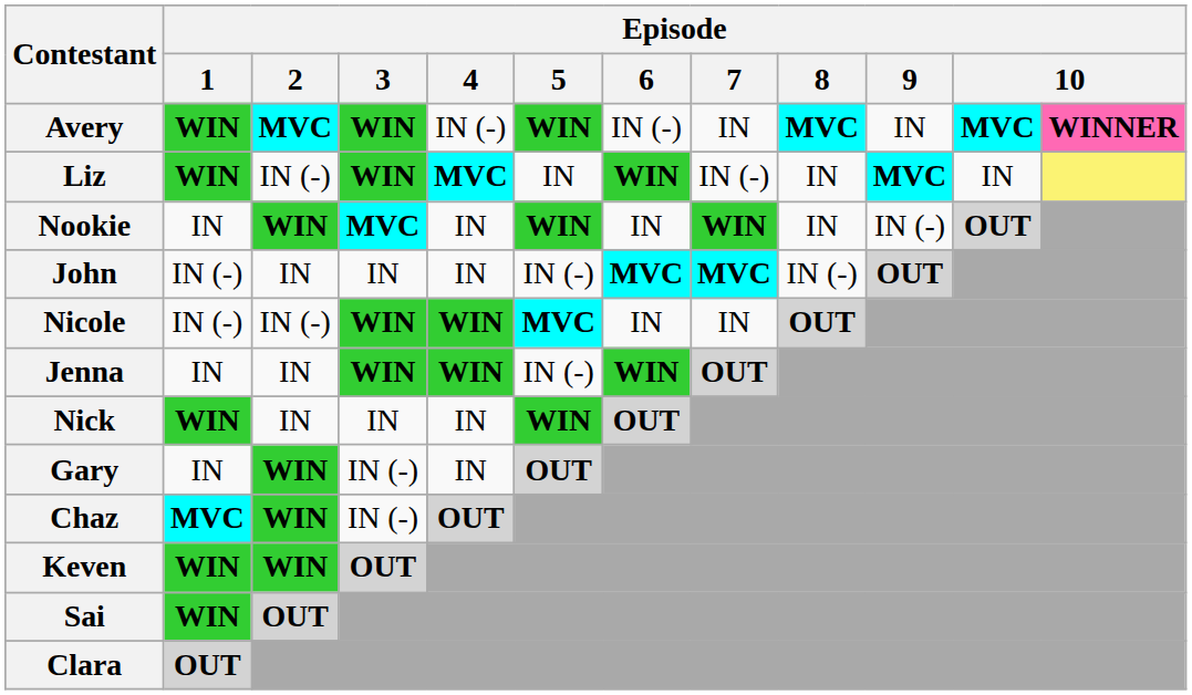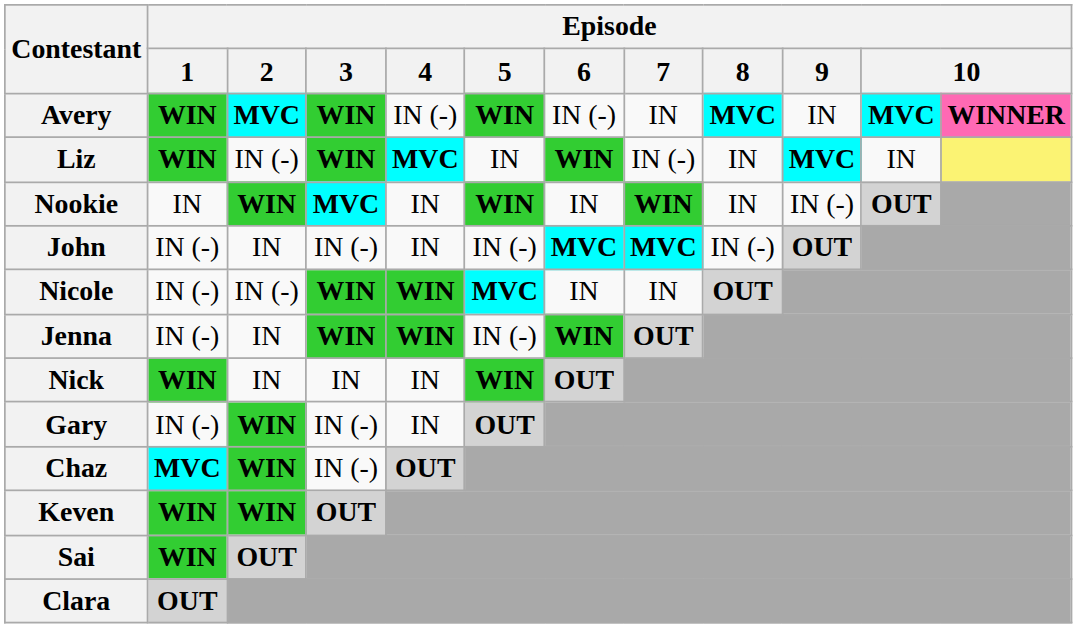 <table class="wikitable" style="text-align:center" align="center">
 <tr>
 <th rowspan="2">Contestant</th>
 <th colspan="11">Episode</th>
 </tr>
 <tr>
 <th>1</th>
 <th>2</th>
 <th>3</th>
 <th>4</th>
 <th>5</th>
 <th>6</th>
 <th>7</th>
 <th>8</th>
 <th>9</th>
 <th colspan=2>10</th>
 </tr>
 <tr>
 <th>Avery</th>
 <td style="background:limegreen;color: black;"><strong>WIN</strong></td>
 <td style="background:aqua;color: black;"><strong>MVC</strong></td>
 <td style="background:limegreen;color: black;"><strong>WIN</strong></td>
 <td>IN (-)</td>
 <td style="background:limegreen;color: black;"><strong>WIN</strong></td>
 <td>IN (-)</td>
 <td>IN</td>
 <td style="background:aqua;color: black;"><strong>MVC</strong></td>
 <td>IN</td>
 <td style="background:aqua;color: black;"><strong>MVC</strong></td>
 <td style="background:hotpink;color: black;"><strong>WINNER</strong></td>
 </tr>
 <tr>
 <th>Liz</th>
 <td style="background:limegreen;color: black;"><strong>WIN</strong></td>
 <td>IN (-)</td>
 <td style="background:limegreen;color: black;"><strong>WIN</strong></td>
 <td style="background:aqua;color: black;"><strong>MVC</strong></td>
 <td>IN</td>
 <td style="background:limegreen;color: black;"><strong>WIN</strong></td>
 <td>IN (-)</td>
 <td>IN</td>
 <td style="background:aqua;color: black;"><strong>MVC</strong></td>
 <td>IN</td>
 <td style="background:#FBF373;color: black;;"></td>
 </tr>
 <tr>
 <th>Nookie</th>
 <td>IN</td>
 <td style="background:limegreen;color: black;"><strong>WIN</strong></td>
 <td style="background:aqua;"><strong>MVC</strong></td>
 <td>IN</td>
 <td style="background:limegreen;color: black;"><strong>WIN</strong></td>
 <td>IN</td>
 <td style="background:limegreen;color: black;"><strong>WIN</strong></td>
 <td>IN</td>
 <td>IN (-)</td>
 <td style="background:lightgrey;color: black;"><strong>OUT</strong></td>
 <td colspan=1 style="background:darkgray;"></td>
 </tr>
 <tr>
 <th>John</th>
 <td>IN (-)</td>
 <td>IN</td>
-<td>IN</td>
+<td>IN (-)</td>
 <td>IN</td>
 <td>IN (-)</td>
 <td style="background:aqua;color: black;"><strong>MVC</strong></td>
 <td style="background:aqua;color: black;"><strong>MVC</strong></td>
 <td>IN (-)</td>
 <td style="background:lightgrey;color: black;"><strong>OUT</strong></td>
 <td colspan=2 style="background:darkgray;color: black;"></td>
 </tr>
 <tr>
 <th>Nicole</th>
 <td>IN (-)</td>
 <td>IN (-)</td>
 <td style="background:limegreen;color: black;"><strong>WIN</strong></td>
 <td style="background:limegreen;color: black;"><strong>WIN</strong></td>
 <td style="background:aqua;color: black;"><strong>MVC</strong></td>
 <td>IN</td>
 <td>IN</td>
 <td style="background:lightgrey;color: black;"><strong>OUT</strong></td>
 <td colspan=3 style="background:darkgray;color: black;"></td>
 </tr>
 <tr>
 <th>Jenna</th>
-<td>IN</td>
+<td>IN (-)</td>
 <td>IN</td>
 <td style="background:limegreen;color: black;"><strong>WIN</strong></td>
 <td style="background:limegreen;color: black;"><strong>WIN</strong></td>
 <td>IN (-)</td>
 <td style="background:limegreen;color: black;"><strong>WIN</strong></td>
 <td style="background:lightgrey;color: black;"><strong>OUT</strong></td>
 <td colspan=4 style="background:darkgray;color: black;"></td>
 </tr>
 <tr>
 <th>Nick</th>
 <td style="background:limegreen;color: black;"><strong>WIN</strong></td>
 <td>IN</td>
 <td>IN</td>
 <td>IN</td>
 <td style="background:limegreen;color: black;"><strong>WIN</strong></td>
 <td style="background:lightgrey;color: black;"><strong>OUT</strong></td>
 <td colspan=5 style="background:darkgray;color: black;"></td>
 </tr>
 <tr>
 <th>Gary</th>
-<td>IN</td>
+<td>IN (-)</td>
 <td style="background:limegreen;color: black;"><strong>WIN</strong></td>
 <td>IN (-)</td>
 <td>IN</td>
 <td style="background:lightgrey;color: black;"><strong>OUT</strong></td>
 <td colspan=6 style="background:darkgray;color: black;"></td>
 </tr>
 <tr>
 <th>Chaz</th>
 <td style="background:aqua;"><strong>MVC</strong></td>
 <td style="background:limegreen;color: black;"><strong>WIN</strong></td>
 <td>IN (-)</td>
 <td style="background:lightgrey;color: black;"><strong>OUT</strong></td>
 <td colspan=7 style="background:darkgray;color: black;"></td>
 </tr>
 <tr>
 <th>Keven</th>
 <td style="background:limegreen;color: black;"><strong>WIN</strong></td>
 <td style="background:limegreen;color: black;"><strong>WIN</strong></td>
 <td style="background:lightgrey;color: black;"><strong>OUT</strong></td>
 <td colspan=8 style="background:darkgray;color: black;"></td>
 </tr>
 <tr>
 <th>Sai</th>
 <td style="background:limegreen;color: black;"><strong>WIN</strong></td>
 <td style="background:lightgrey;color: black;"><strong>OUT</strong></td>
 <td colspan=9 style="background:darkgray;color: black;"></td>
 </tr>
 <tr>
 <th>Clara</th>
 <td style="background:lightgrey;color: black;"><strong>OUT</strong></td>
 <td colspan=10 style="background:darkgray;color: black;"></td>
 </tr>
 </table>
